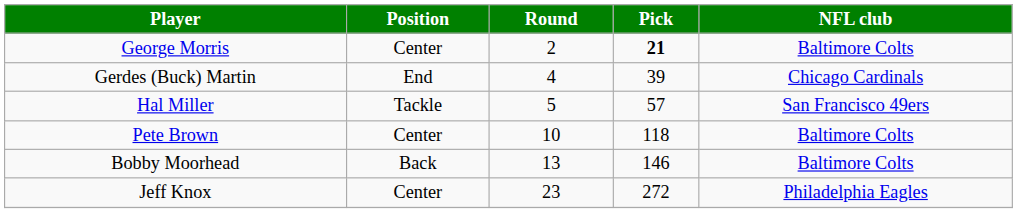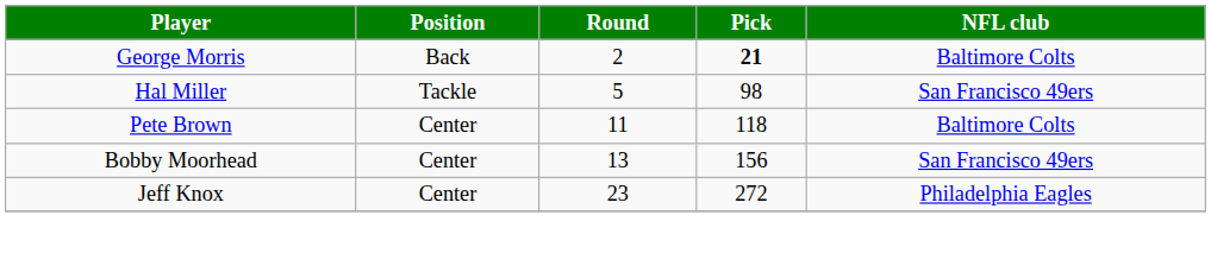 <table class="wikitable" width="70%">
 <tr align="center"  style="background:green;color:#FFFFFF;">
 <td><strong>Player</strong></td>
 <td><strong>Position</strong></td>
 <td><strong>Round</strong></td>
 <td><strong>Pick</strong></td>
 <td><strong>NFL club</strong></td>
 </tr>
 <tr align="center" bgcolor="">
 <td><a href='#'>George Morris</a></td>
-<td>Center</td>
+<td>Back</td>
 <td>2</td>
 <td><strong>21</strong></td>
 <td><a href='#'>Baltimore Colts</a></td>
 </tr>
 <tr align="center" bgcolor="">
-<td>Gerdes (Buck) Martin</td>
-<td>End</td>
-<td>4</td>
-<td>39</td>
-<td><a href='#'>Chicago Cardinals</a></td>
-</tr>
-<tr align="center" bgcolor="">
 <td><a href='#'>Hal Miller</a></td>
 <td>Tackle</td>
 <td>5</td>
-<td>57</td>
+<td>98</td>
 <td><a href='#'>San Francisco 49ers</a></td>
 </tr>
 <tr align="center" bgcolor="">
 <td><a href='#'>Pete Brown</a></td>
 <td>Center</td>
-<td>10</td>
+<td>11</td>
 <td>118</td>
 <td><a href='#'>Baltimore Colts</a></td>
 </tr>
 <tr align="center" bgcolor="">
 <td>Bobby Moorhead</td>
-<td>Back</td>
+<td>Center</td>
 <td>13</td>
-<td>146</td>
-<td><a href='#'>Baltimore Colts</a></td>
+<td>156</td>
+<td><a href='#'>San Francisco 49ers</a></td>
 </tr>
 <tr align="center" bgcolor="">
 <td>Jeff Knox</td>
 <td>Center</td>
 <td>23</td>
 <td>272</td>
 <td><a href='#'>Philadelphia Eagles</a></td>
 </tr>
 <tr align="center" bgcolor="">
 </tr>
 </table>
